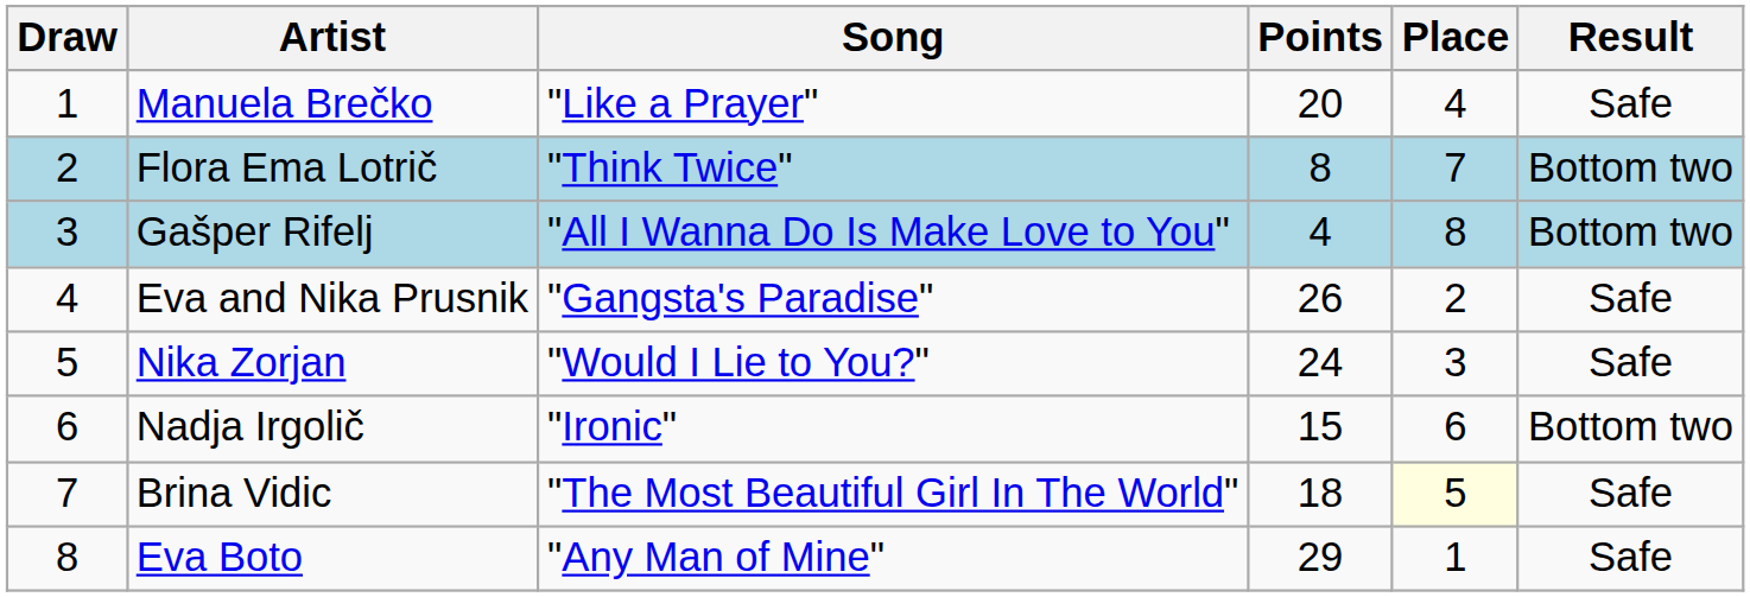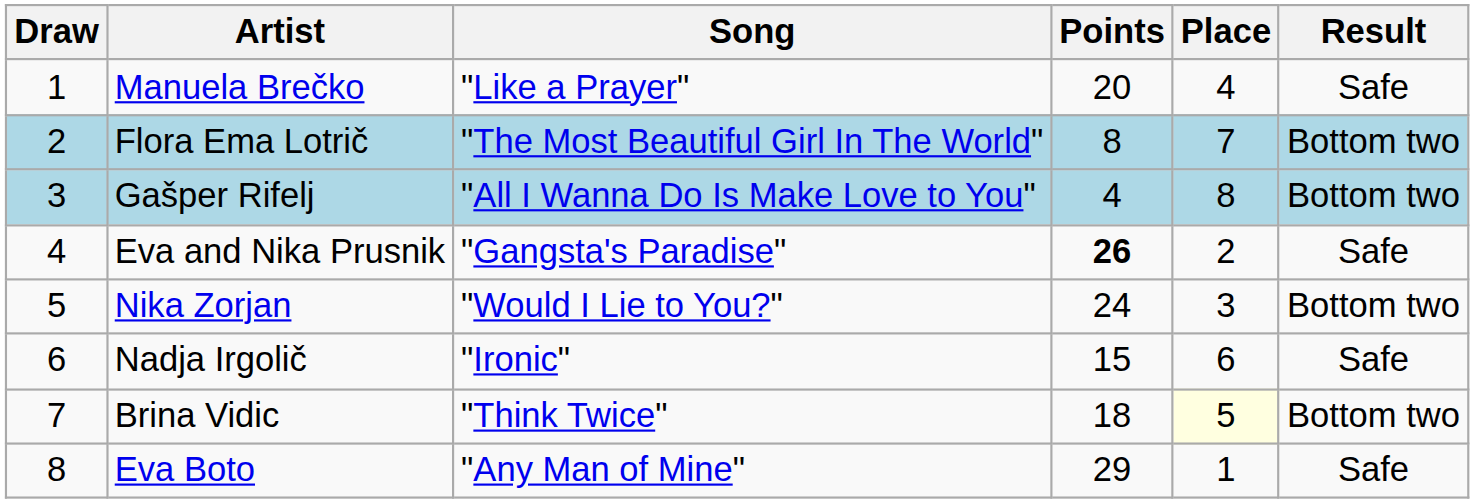 <table class="sortable wikitable" style="margin: 1em auto 1em auto; text-align:center;">
 <tr>
 <th>Draw</th>
 <th>Artist</th>
 <th>Song </th>
 <th>Points</th>
 <th>Place</th>
 <th>Result</th>
 </tr>
 <tr>
 <td>1</td>
 <td align="left"><a href='#'>Manuela Brečko</a></td>
 <td align="left">"<a href='#'>Like a Prayer</a>" </td>
 <td>20</td>
 <td>4</td>
 <td>Safe</td>
 </tr>
 <tr style="background:lightblue;">
 <td>2</td>
 <td align="left">Flora Ema Lotrič</td>
-<td align="left">"<a href='#'>Think Twice</a>" </td>
+<td align="left">"<a href='#'>The Most Beautiful Girl In The World</a>" </td>
 <td>8</td>
 <td>7</td>
 <td>Bottom two</td>
 </tr>
 <tr style="background:lightblue;">
 <td>3</td>
 <td align="left">Gašper Rifelj</td>
 <td align="left">"<a href='#'>All I Wanna Do Is Make Love to You</a>" </td>
 <td>4</td>
 <td>8</td>
 <td>Bottom two</td>
 </tr>
 <tr>
 <td>4</td>
 <td align="left">Eva and Nika Prusnik</td>
 <td align="left">"<a href='#'>Gangsta's Paradise</a>" </td>
-<td>26</td>
+<td><strong>26</strong></td>
 <td>2</td>
 <td>Safe</td>
 </tr>
 <tr>
 <td>5</td>
 <td align="left"><a href='#'>Nika Zorjan</a></td>
 <td align="left">"<a href='#'>Would I Lie to You?</a>" </td>
 <td>24</td>
 <td>3</td>
-<td>Safe</td>
+<td>Bottom two</td>
 </tr>
 <tr>
 <td>6</td>
 <td align="left">Nadja Irgolič</td>
 <td align="left">"<a href='#'>Ironic</a>" </td>
 <td>15</td>
 <td>6</td>
-<td>Bottom two</td>
+<td>Safe</td>
 </tr>
 <tr>
 <td>7</td>
 <td align="left">Brina Vidic</td>
-<td align="left">"<a href='#'>The Most Beautiful Girl In The World</a>" </td>
+<td align="left">"<a href='#'>Think Twice</a>" </td>
 <td>18</td>
 <td style="background: lightyellow;">5</td>
-<td>Safe</td>
+<td>Bottom two</td>
 </tr>
 <tr>
 <td>8</td>
 <td align="left"><a href='#'>Eva Boto</a></td>
 <td align="left">"<a href='#'>Any Man of Mine</a>" </td>
 <td>29</td>
 <td>1</td>
 <td>Safe</td>
 </tr>
 </table>
